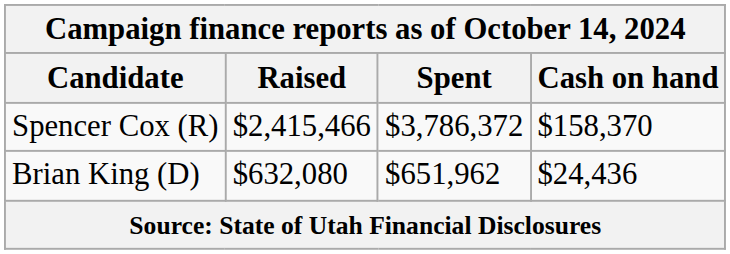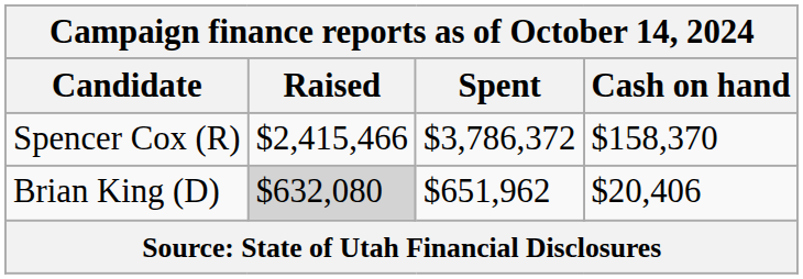 <table class="wikitable sortable">
 <tr>
 <th colspan=4>Campaign finance reports as of October 14, 2024</th>
 </tr>
 <tr style="text-align:center;">
 <th>Candidate</th>
 <th>Raised</th>
 <th>Spent</th>
 <th>Cash on hand</th>
 </tr>
 <tr>
 <td>Spencer Cox (R)</td>
 <td>$2,415,466</td>
 <td>$3,786,372</td>
 <td>$158,370</td>
 </tr>
 <tr>
 <td>Brian King (D)</td>
-<td>$632,080</td>
+<td style="background: lightgrey;">$632,080</td>
 <td>$651,962</td>
-<td>$24,436</td>
+<td>$20,406</td>
 </tr>
 <tr>
 <th colspan="4"><small>Source: State of Utah Financial Disclosures</small></th>
 </tr>
 </table>
